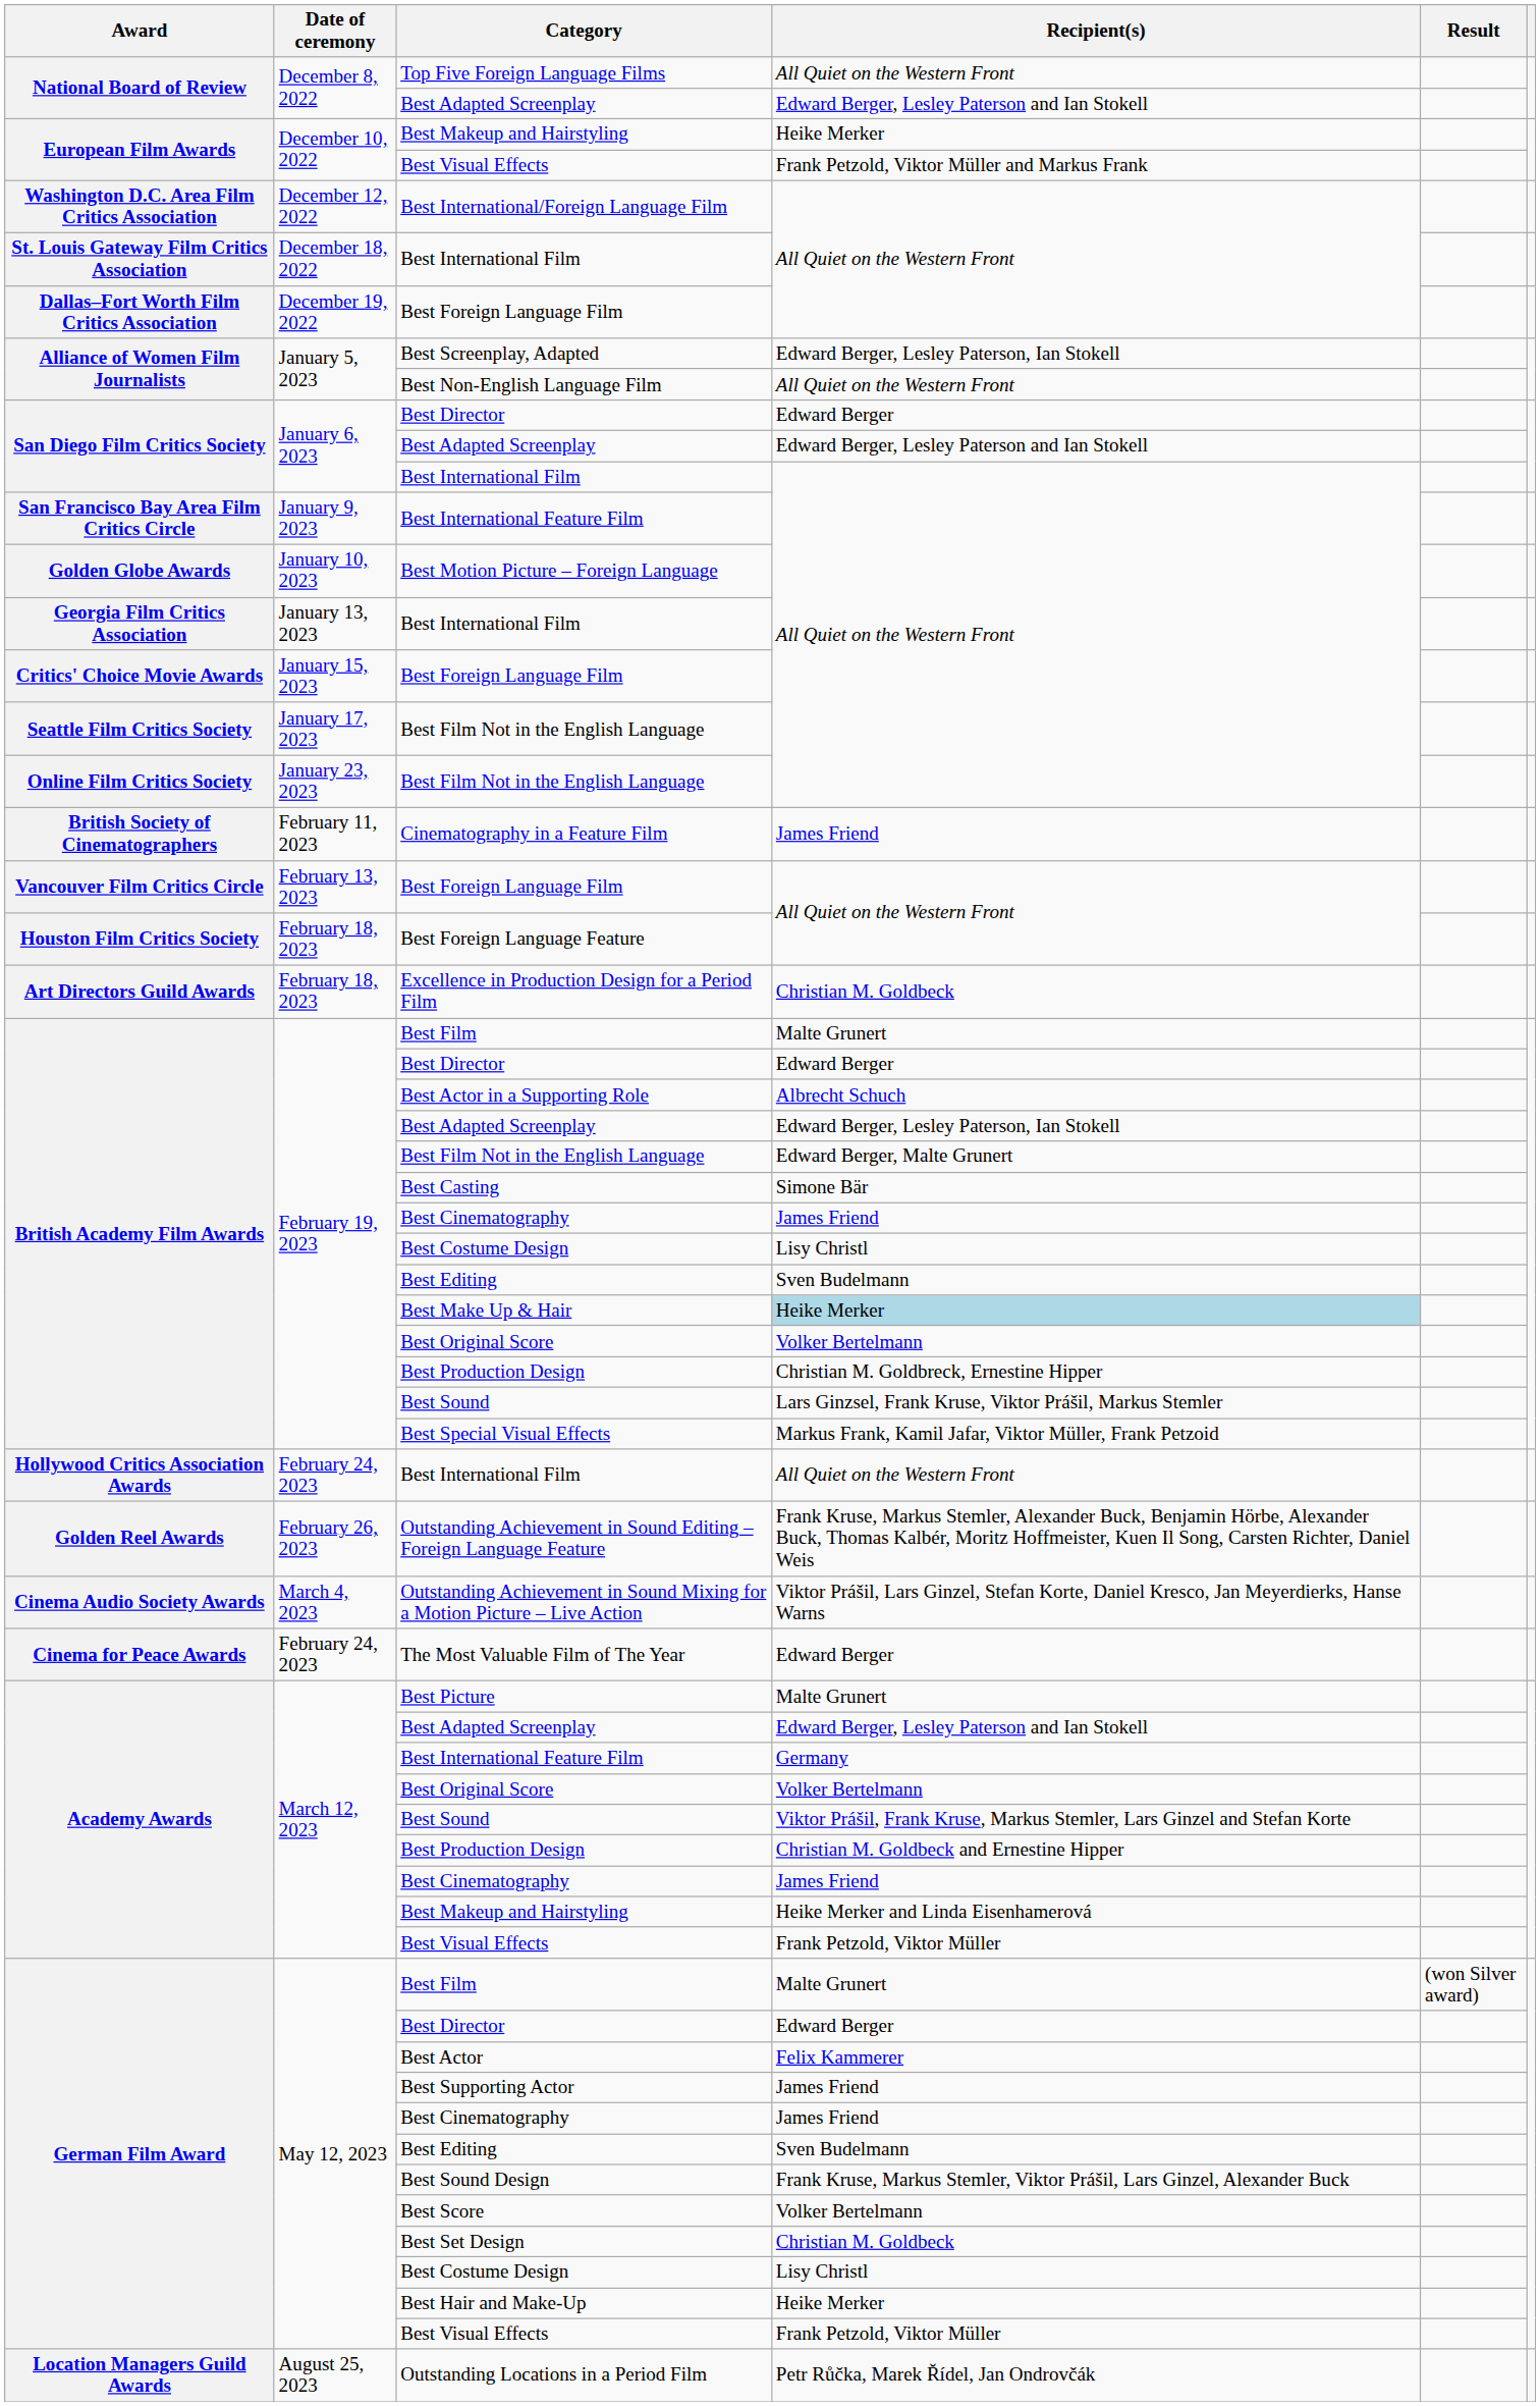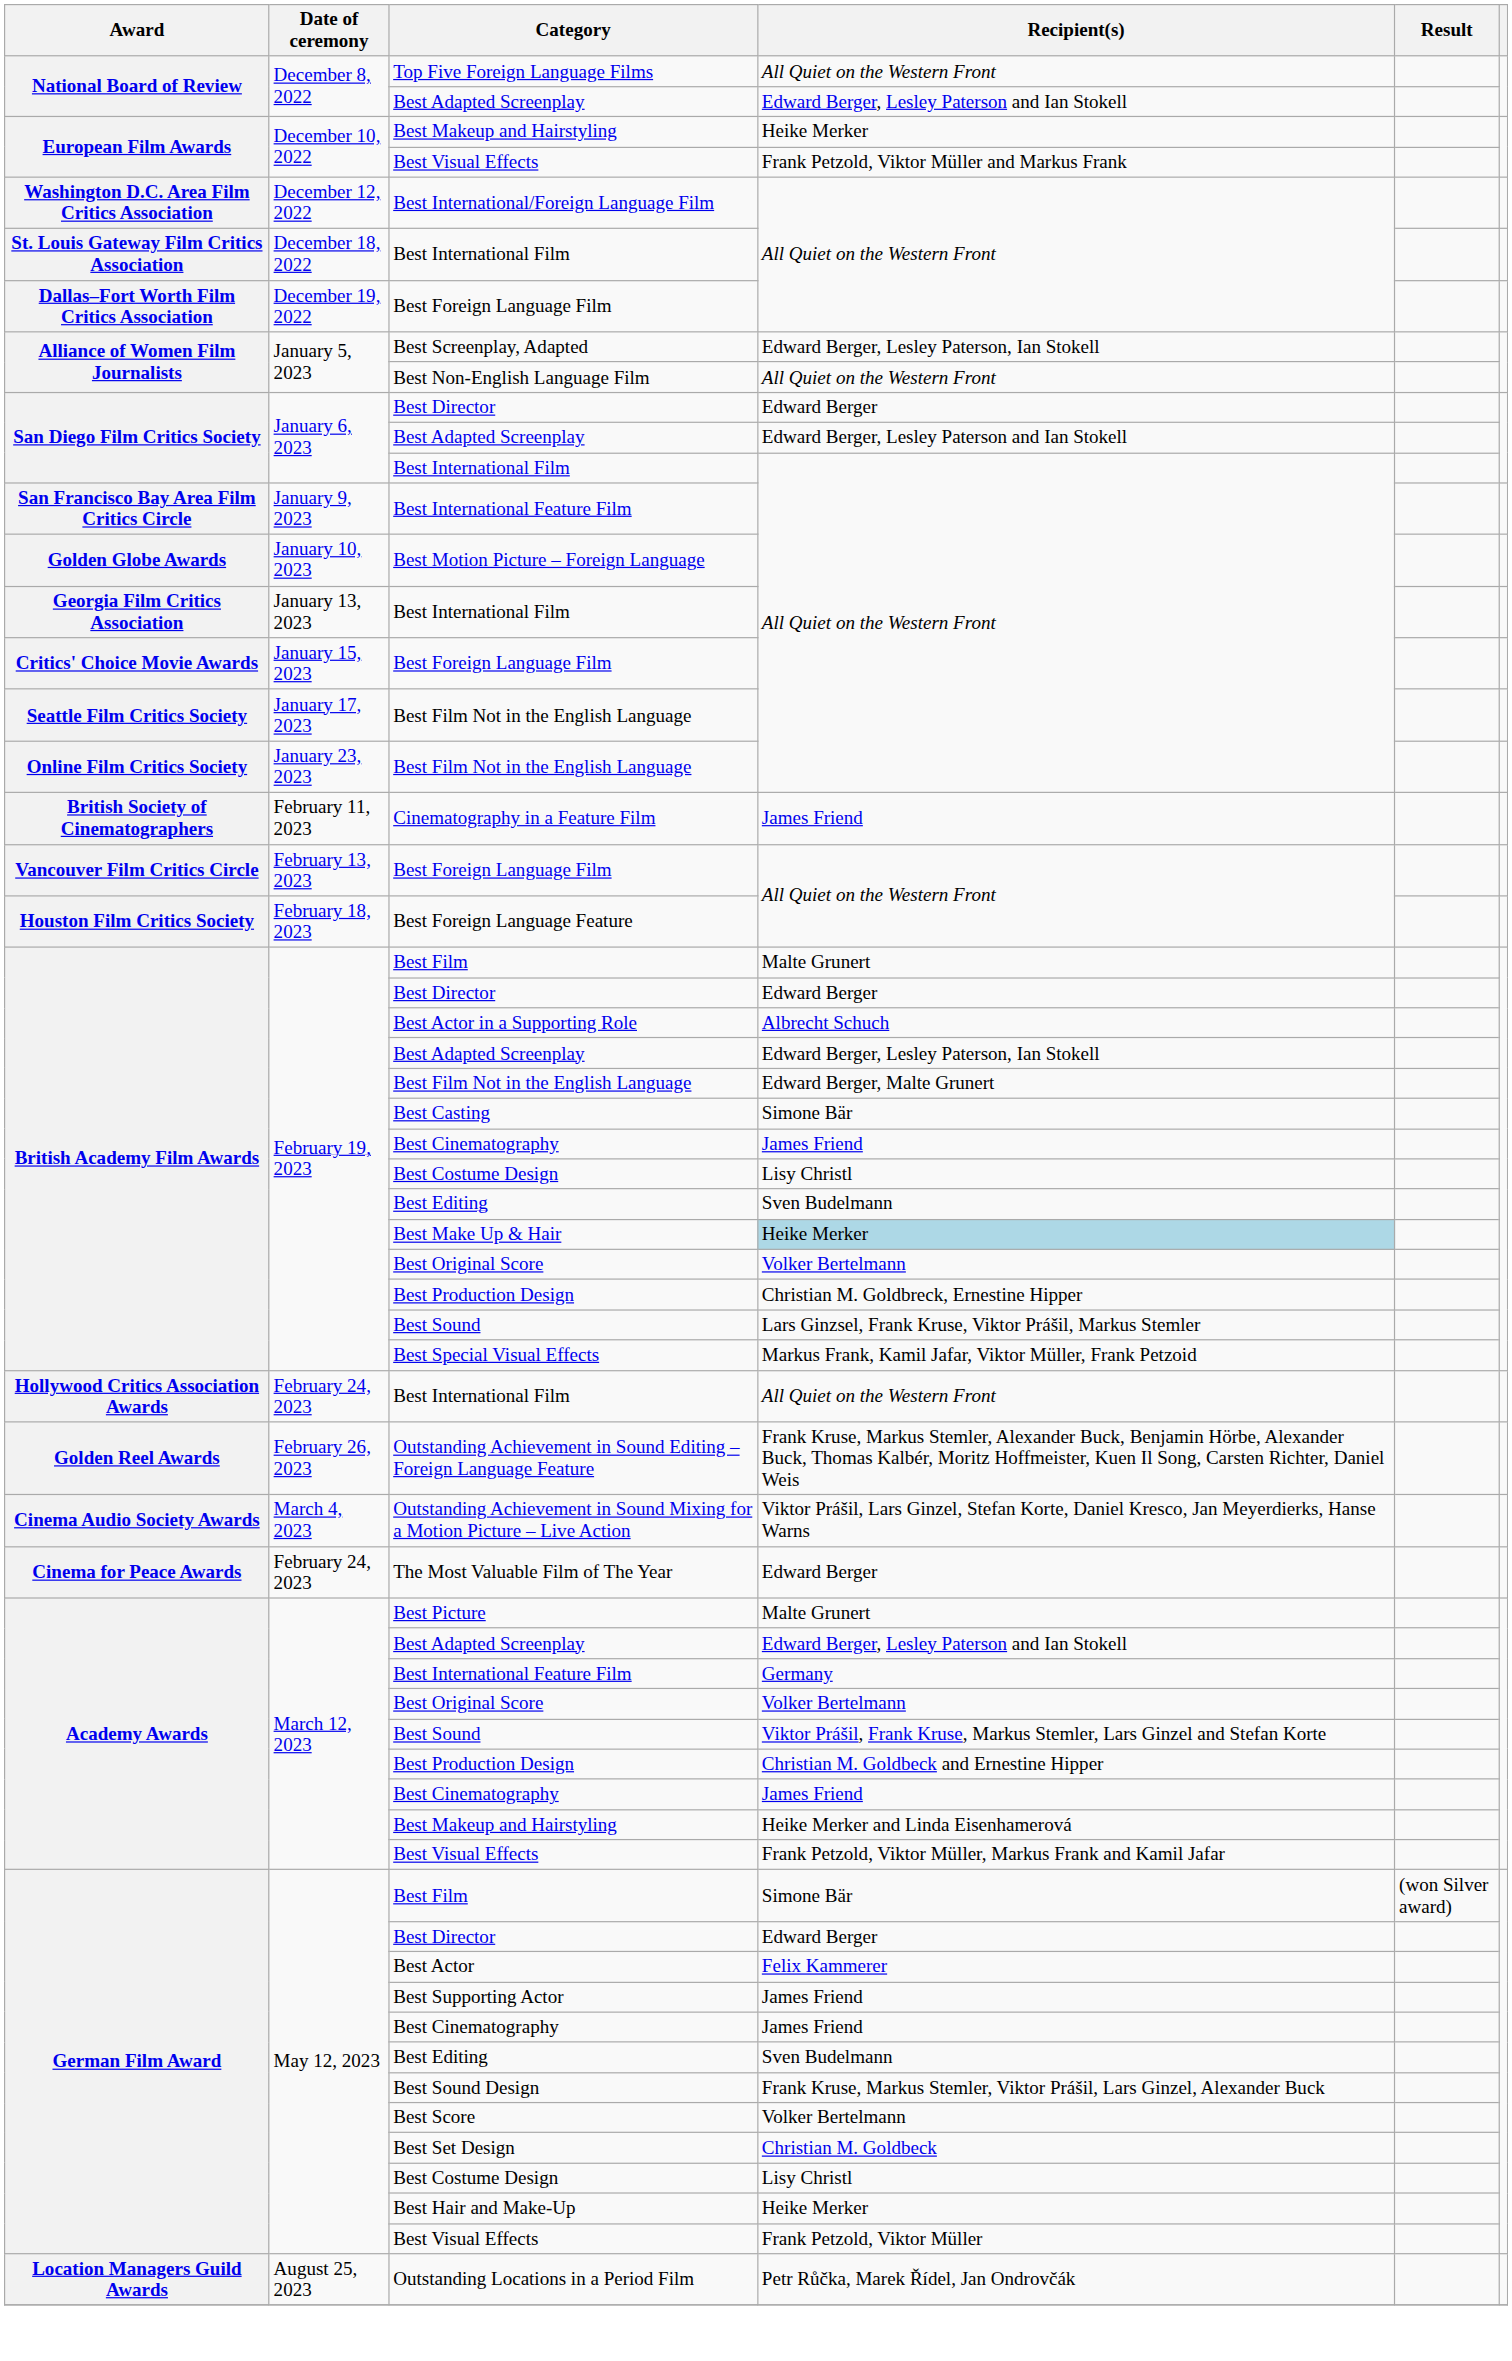 <table class="wikitable sortable plainrowheaders" style="width: 100%;">
 <tr>
 <th scope="col">Award</th>
 <th scope="col">Date of ceremony</th>
 <th scope="col">Category</th>
 <th scope="col">Recipient(s)</th>
 <th scope="col">Result</th>
 <th scope="col" class="unsortable"></th>
 </tr>
 <tr>
 <th rowspan="2" scope="row"><a href='#'>National Board of Review</a></th>
 <td rowspan="2"><a href='#'>December 8, 2022</a></td>
 <td><a href='#'>Top Five Foreign Language Films</a></td>
 <td><em>All Quiet on the Western Front</em></td>
 <td></td>
 <td align="center" rowspan="2"></td>
 </tr>
 <tr>
 <td><a href='#'>Best Adapted Screenplay</a></td>
 <td><a href='#'>Edward Berger</a>, <a href='#'>Lesley Paterson</a> and Ian Stokell</td>
 <td></td>
 </tr>
 <tr>
 <th rowspan="2" scope="row"><a href='#'>European Film Awards</a></th>
 <td rowspan="2"><a href='#'>December 10, 2022</a></td>
 <td><a href='#'>Best Makeup and Hairstyling</a></td>
 <td>Heike Merker</td>
 <td></td>
 <td align="center" rowspan="2"></td>
 </tr>
 <tr>
 <td><a href='#'>Best Visual Effects</a></td>
 <td>Frank Petzold, Viktor Müller and Markus Frank</td>
 <td></td>
 </tr>
 <tr>
 <th scope="row"><a href='#'>Washington D.C. Area Film Critics Association</a></th>
 <td><a href='#'>December 12, 2022</a></td>
 <td><a href='#'>Best International/Foreign Language Film</a></td>
 <td rowspan="3"><em>All Quiet on the Western Front</em></td>
 <td></td>
 <td align="center"></td>
 </tr>
 <tr>
 <th scope="row"><a href='#'>St. Louis Gateway Film Critics Association</a></th>
 <td><a href='#'>December 18, 2022</a></td>
 <td>Best International Film</td>
 <td></td>
 <td align="center"></td>
 </tr>
 <tr>
 <th scope="row"><a href='#'>Dallas–Fort Worth Film Critics Association</a></th>
 <td><a href='#'>December 19, 2022</a></td>
 <td>Best Foreign Language Film</td>
 <td></td>
 <td align="center"></td>
 </tr>
 <tr>
 <th scope="row" rowspan="2"><a href='#'>Alliance of Women Film Journalists</a></th>
 <td rowspan="2">January 5, 2023</td>
 <td>Best Screenplay, Adapted</td>
 <td>Edward Berger, Lesley Paterson, Ian Stokell</td>
 <td></td>
 <td align="center" rowspan="2"></td>
 </tr>
 <tr>
 <td>Best Non-English Language Film</td>
 <td><em>All Quiet on the Western Front</em></td>
 <td></td>
 </tr>
 <tr>
 <th rowspan="3" scope="row"><a href='#'>San Diego Film Critics Society</a></th>
 <td rowspan="3"><a href='#'>January 6, 2023</a></td>
 <td><a href='#'>Best Director</a></td>
 <td>Edward Berger</td>
 <td></td>
 <td align="center" rowspan="3"></td>
 </tr>
 <tr>
 <td><a href='#'>Best Adapted Screenplay</a></td>
 <td>Edward Berger, Lesley Paterson and Ian Stokell</td>
 <td></td>
 </tr>
 <tr>
 <td><a href='#'>Best International Film</a></td>
 <td rowspan="7"><em>All Quiet on the Western Front</em></td>
 <td></td>
 </tr>
 <tr>
 <th scope="row"><a href='#'>San Francisco Bay Area Film Critics Circle</a></th>
 <td><a href='#'>January 9, 2023</a></td>
 <td><a href='#'>Best International Feature Film</a></td>
 <td></td>
 <td align="center"></td>
 </tr>
 <tr>
 <th scope="row"><a href='#'>Golden Globe Awards</a></th>
 <td><a href='#'>January 10, 2023</a></td>
 <td><a href='#'>Best Motion Picture – Foreign Language</a></td>
 <td></td>
 <td align="center"></td>
 </tr>
 <tr>
 <th scope="row"><a href='#'>Georgia Film Critics Association</a></th>
 <td>January 13, 2023</td>
 <td>Best International Film</td>
 <td></td>
 <td align="center"></td>
 </tr>
 <tr>
 <th scope="row"><a href='#'>Critics' Choice Movie Awards</a></th>
 <td><a href='#'>January 15, 2023</a></td>
 <td><a href='#'>Best Foreign Language Film</a></td>
 <td></td>
 <td align="center"></td>
 </tr>
 <tr>
 <th scope="row"><a href='#'>Seattle Film Critics Society</a></th>
 <td><a href='#'>January 17, 2023</a></td>
 <td>Best Film Not in the English Language</td>
 <td></td>
 <td align="center"></td>
 </tr>
 <tr>
 <th scope="row"><a href='#'>Online Film Critics Society</a></th>
 <td><a href='#'>January 23, 2023</a></td>
 <td><a href='#'>Best Film Not in the English Language</a></td>
 <td></td>
 <td align="center"></td>
 </tr>
 <tr>
 <th scope="row"><a href='#'>British Society of Cinematographers</a></th>
 <td>February 11, 2023</td>
 <td><a href='#'>Cinematography in a Feature Film</a></td>
 <td><a href='#'>James Friend</a></td>
 <td></td>
 <td style="text-align:center;"></td>
 </tr>
 <tr>
 <th scope="row"><a href='#'>Vancouver Film Critics Circle</a></th>
 <td><a href='#'>February 13, 2023</a></td>
 <td><a href='#'>Best Foreign Language Film</a></td>
 <td rowspan="2"><em>All Quiet on the Western Front</em></td>
 <td></td>
 <td align="center"></td>
 </tr>
 <tr>
 <th scope="row"><a href='#'>Houston Film Critics Society</a></th>
 <td><a href='#'>February 18, 2023</a></td>
 <td>Best Foreign Language Feature</td>
 <td></td>
 <td align="center"></td>
 </tr>
 <tr>
-<th scope="row"><a href='#'>Art Directors Guild Awards</a></th>
-<td><a href='#'>February 18, 2023</a></td>
-<td><a href='#'>Excellence in Production Design for a Period Film</a></td>
-<td><a href='#'>Christian M. Goldbeck</a></td>
-<td></td>
-<td align="center"></td>
-</tr>
-<tr>
 <th rowspan="14" scope="row"><a href='#'>British Academy Film Awards</a></th>
 <td rowspan="14"><a href='#'>February 19, 2023</a></td>
 <td><a href='#'>Best Film</a></td>
 <td>Malte Grunert</td>
 <td></td>
 <td align="center" rowspan="14"></td>
 </tr>
 <tr>
 <td><a href='#'>Best Director</a></td>
 <td>Edward Berger</td>
 <td></td>
 </tr>
 <tr>
 <td><a href='#'>Best Actor in a Supporting Role</a></td>
 <td><a href='#'>Albrecht Schuch</a></td>
 <td></td>
 </tr>
 <tr>
 <td><a href='#'>Best Adapted Screenplay</a></td>
 <td>Edward Berger, Lesley Paterson, Ian Stokell</td>
 <td></td>
 </tr>
 <tr>
 <td><a href='#'>Best Film Not in the English Language</a></td>
 <td>Edward Berger, Malte Grunert</td>
 <td></td>
 </tr>
 <tr>
 <td><a href='#'>Best Casting</a></td>
 <td>Simone Bär</td>
 <td></td>
 </tr>
 <tr>
 <td><a href='#'>Best Cinematography</a></td>
 <td><a href='#'>James Friend</a></td>
 <td></td>
 </tr>
 <tr>
 <td><a href='#'>Best Costume Design</a></td>
 <td>Lisy Christl</td>
 <td></td>
 </tr>
 <tr>
 <td><a href='#'>Best Editing</a></td>
 <td>Sven Budelmann</td>
 <td></td>
 </tr>
 <tr>
 <td><a href='#'>Best Make Up & Hair</a></td>
 <td style="background: lightblue;">Heike Merker</td>
 <td></td>
 </tr>
 <tr>
 <td><a href='#'>Best Original Score</a></td>
 <td><a href='#'>Volker Bertelmann</a></td>
 <td></td>
 </tr>
 <tr>
 <td><a href='#'>Best Production Design</a></td>
 <td>Christian M. Goldbreck, Ernestine Hipper</td>
 <td></td>
 </tr>
 <tr>
 <td><a href='#'>Best Sound</a></td>
 <td>Lars Ginzsel, Frank Kruse, Viktor Prášil, Markus Stemler</td>
 <td></td>
 </tr>
 <tr>
 <td><a href='#'>Best Special Visual Effects</a></td>
 <td>Markus Frank, Kamil Jafar, Viktor Müller, Frank Petzoid</td>
 <td></td>
 </tr>
 <tr>
 <th scope="row"><a href='#'>Hollywood Critics Association Awards</a></th>
 <td><a href='#'>February 24, 2023</a></td>
 <td>Best International Film</td>
 <td><em>All Quiet on the Western Front</em></td>
 <td></td>
 <td align="center"></td>
 </tr>
 <tr>
 <th scope="row"><a href='#'>Golden Reel Awards</a></th>
 <td><a href='#'>February 26, 2023</a></td>
 <td><a href='#'>Outstanding Achievement in Sound Editing – Foreign Language Feature</a></td>
 <td>Frank Kruse, Markus Stemler, Alexander Buck, Benjamin Hörbe, Alexander Buck, Thomas Kalbér, Moritz Hoffmeister, Kuen Il Song, Carsten Richter, Daniel Weis</td>
 <td></td>
 <td align="center"></td>
 </tr>
 <tr>
 <th scope="row"><a href='#'>Cinema Audio Society Awards</a></th>
 <td><a href='#'>March 4, 2023</a></td>
 <td><a href='#'>Outstanding Achievement in Sound Mixing for a Motion Picture – Live Action</a></td>
 <td>Viktor Prášil, Lars Ginzel, Stefan Korte, Daniel Kresco, Jan Meyerdierks, Hanse Warns</td>
 <td></td>
 <td align="center"></td>
 </tr>
 <tr>
 <th scope="row"><a href='#'>Cinema for Peace Awards</a></th>
 <td>February 24, 2023</td>
 <td>The Most Valuable Film of The Year</td>
 <td>Edward Berger</td>
 <td></td>
 <td></td>
 </tr>
 <tr>
 <th rowspan="9" scope="row"><a href='#'>Academy Awards</a></th>
 <td rowspan="9"><a href='#'>March 12, 2023</a></td>
 <td><a href='#'>Best Picture</a></td>
 <td>Malte Grunert</td>
 <td></td>
 <td align="center" rowspan="9"></td>
 </tr>
 <tr>
 <td><a href='#'>Best Adapted Screenplay</a></td>
 <td><a href='#'>Edward Berger</a>, <a href='#'>Lesley Paterson</a> and Ian Stokell</td>
 <td></td>
 </tr>
 <tr>
 <td><a href='#'>Best International Feature Film</a></td>
 <td><a href='#'>Germany</a></td>
 <td></td>
 </tr>
 <tr>
 <td><a href='#'>Best Original Score</a></td>
 <td><a href='#'>Volker Bertelmann</a></td>
 <td></td>
 </tr>
 <tr>
 <td><a href='#'>Best Sound</a></td>
 <td><a href='#'>Viktor Prášil</a>, <a href='#'>Frank Kruse</a>, Markus Stemler, Lars Ginzel and Stefan Korte</td>
 <td></td>
 </tr>
 <tr>
 <td><a href='#'>Best Production Design</a></td>
 <td><a href='#'>Christian M. Goldbeck</a> and Ernestine Hipper</td>
 <td></td>
 </tr>
 <tr>
 <td><a href='#'>Best Cinematography</a></td>
 <td><a href='#'>James Friend</a></td>
 <td></td>
 </tr>
 <tr>
 <td><a href='#'>Best Makeup and Hairstyling</a></td>
 <td>Heike Merker and Linda Eisenhamerová</td>
 <td></td>
 </tr>
 <tr>
 <td><a href='#'>Best Visual Effects</a></td>
-<td>Frank Petzold, Viktor Müller</td>
+<td>Frank Petzold, Viktor Müller, Markus Frank and Kamil Jafar</td>
 <td></td>
 </tr>
 <tr>
 <th scope="row" rowspan="12"><a href='#'>German Film Award</a></th>
 <td rowspan="12">May 12, 2023</td>
 <td><a href='#'>Best Film</a></td>
-<td>Malte Grunert</td>
+<td>Simone Bär</td>
 <td> (won Silver award)</td>
 <td rowspan="12"></td>
 </tr>
 <tr>
 <td><a href='#'>Best Director</a></td>
 <td>Edward Berger</td>
 <td></td>
 </tr>
 <tr>
 <td>Best Actor</td>
 <td><a href='#'>Felix Kammerer</a></td>
 <td></td>
 </tr>
 <tr>
 <td>Best Supporting Actor</td>
 <td>James Friend</td>
 <td></td>
 </tr>
 <tr>
 <td>Best Cinematography</td>
 <td>James Friend</td>
 <td></td>
 </tr>
 <tr>
 <td>Best Editing</td>
 <td>Sven Budelmann</td>
 <td></td>
 </tr>
 <tr>
 <td>Best Sound Design</td>
 <td>Frank Kruse, Markus Stemler, Viktor Prášil, Lars Ginzel, Alexander Buck</td>
 <td></td>
 </tr>
 <tr>
 <td>Best Score</td>
 <td>Volker Bertelmann</td>
 <td></td>
 </tr>
 <tr>
 <td>Best Set Design</td>
 <td><a href='#'>Christian M. Goldbeck</a></td>
 <td></td>
 </tr>
 <tr>
 <td>Best Costume Design</td>
 <td>Lisy Christl</td>
 <td></td>
 </tr>
 <tr>
 <td>Best Hair and Make-Up</td>
 <td>Heike Merker</td>
 <td></td>
 </tr>
 <tr>
 <td>Best Visual Effects</td>
 <td>Frank Petzold, Viktor Müller</td>
 <td></td>
 </tr>
 <tr>
 <th scope="row"><a href='#'>Location Managers Guild Awards</a></th>
 <td>August 25, 2023</td>
 <td>Outstanding Locations in a Period Film</td>
 <td>Petr Růčka, Marek Řídel, Jan Ondrovčák</td>
 <td></td>
 <td style="text-align:center;"></td>
 </tr>
 <tr>
 </tr>
 </table>
